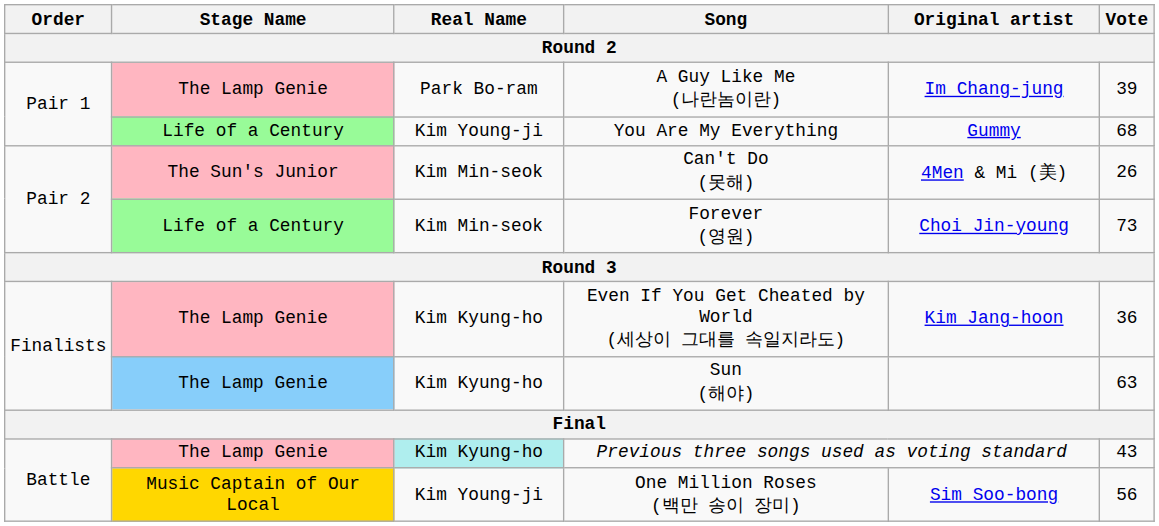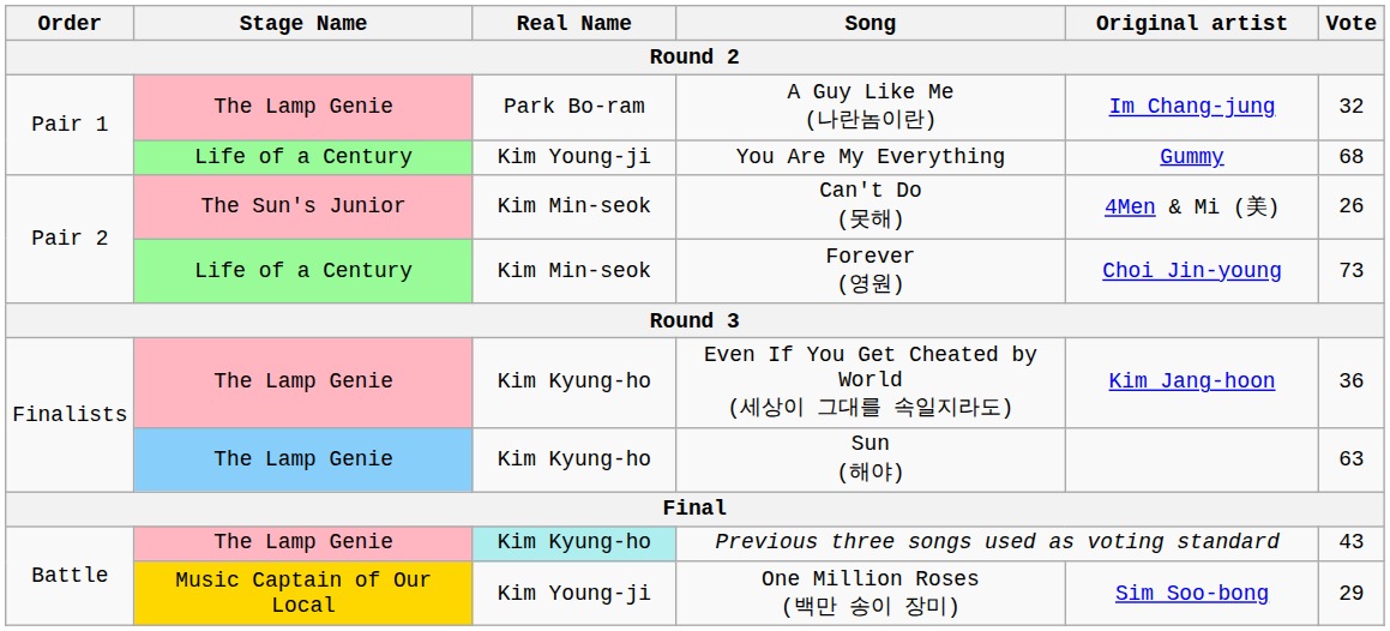 <table class="wikitable" style="text-align:center; width:95%;">
 <tr>
 <th style="width:1%;">Order</th>
 <th style="width:20%;">Stage Name</th>
 <th style="width:12%;">Real Name</th>
 <th style="width:23%;">Song</th>
 <th style="width:15%;">Original artist</th>
 <th style="width:1%;">Vote</th>
 </tr>
 <tr>
 <th colspan=6>Round 2</th>
 </tr>
 <tr>
 <td rowspan=2>Pair 1</td>
 <td bgcolor="lightpink">The Lamp Genie</td>
 <td>Park Bo-ram</td>
 <td>A Guy Like Me<br>(나란놈이란)</td>
 <td><a href='#'>Im Chang-jung</a></td>
-<td>39</td>
+<td>32</td>
 </tr>
 <tr>
 <td bgcolor="palegreen">Life of a Century</td>
 <td>Kim Young-ji</td>
 <td>You Are My Everything</td>
 <td><a href='#'>Gummy</a></td>
 <td>68</td>
 </tr>
 <tr>
 <td rowspan=2>Pair 2</td>
 <td bgcolor="lightpink">The Sun's Junior</td>
 <td>Kim Min-seok</td>
 <td>Can't Do<br>(못해)</td>
 <td><a href='#'>4Men</a> & Mi (美)</td>
 <td>26</td>
 </tr>
 <tr>
 <td bgcolor="palegreen">Life of a Century</td>
 <td>Kim Min-seok</td>
 <td>Forever<br>(영원)</td>
 <td><a href='#'>Choi Jin-young</a></td>
 <td>73</td>
 </tr>
 <tr>
 <th colspan=6>Round 3</th>
 </tr>
 <tr>
 <td rowspan=2>Finalists</td>
 <td bgcolor="lightpink">The Lamp Genie</td>
 <td>Kim Kyung-ho</td>
 <td>Even If You Get Cheated by World<br>(세상이 그대를 속일지라도)</td>
 <td><a href='#'>Kim Jang-hoon</a></td>
 <td>36</td>
 </tr>
 <tr>
 <td bgcolor="lightskyblue">The Lamp Genie</td>
 <td>Kim Kyung-ho</td>
 <td>Sun<br>(해야)</td>
 <td></td>
 <td>63</td>
 </tr>
 <tr>
 <th colspan=6>Final</th>
 </tr>
 <tr>
 <td rowspan=2>Battle</td>
 <td bgcolor="lightpink">The Lamp Genie</td>
 <td style="background: paleturquoise;">Kim Kyung-ho</td>
 <td colspan=2><em>Previous three songs used as voting standard</em></td>
 <td>43</td>
 </tr>
 <tr>
 <td bgcolor="gold">Music Captain of Our Local</td>
 <td>Kim Young-ji</td>
 <td>One Million Roses<br>(백만 송이 장미)</td>
 <td><a href='#'>Sim Soo-bong</a></td>
-<td>56</td>
+<td>29</td>
 </tr>
 </table>
